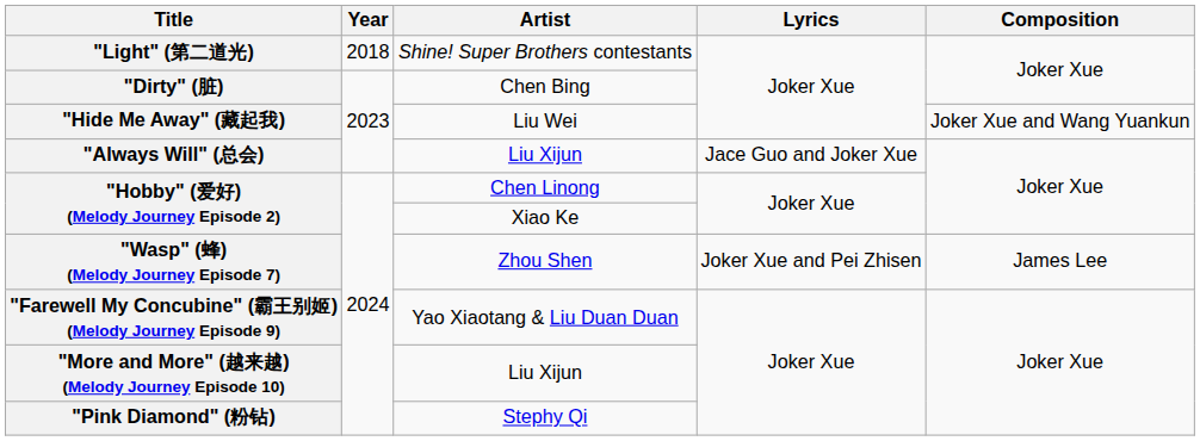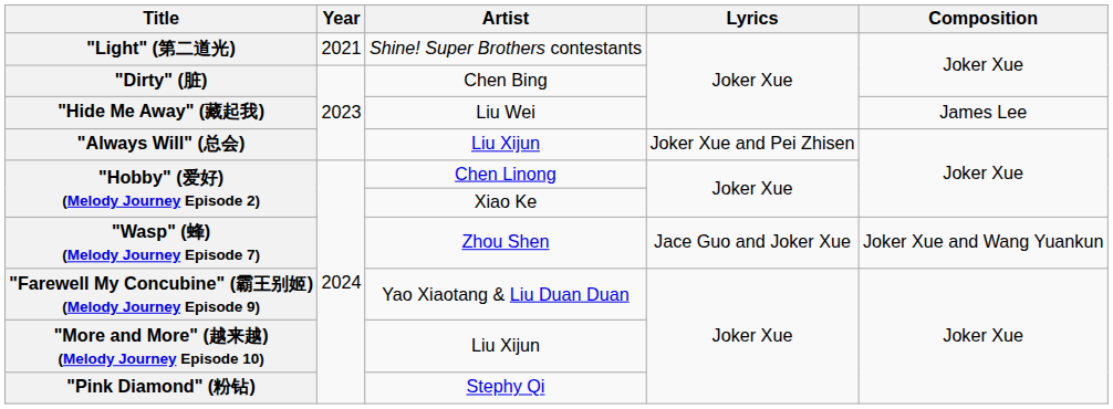 <table class="wikitable plainrowheaders" style="text-align:center;">
 <tr>
 <th scope="col">Title</th>
 <th scope="col">Year</th>
 <th scope="col">Artist</th>
 <th scope="col">Lyrics</th>
 <th scope="col">Composition</th>
 </tr>
 <tr>
 <th scope="row">"Light" (第二道光)</th>
-<td>2018</td>
+<td>2021</td>
 <td><em>Shine! Super Brothers</em> contestants</td>
 <td rowspan="3">Joker Xue</td>
 <td rowspan="2">Joker Xue</td>
 </tr>
 <tr>
 <th scope="row">"Dirty" (脏)</th>
 <td rowspan="3">2023</td>
 <td>Chen Bing</td>
 </tr>
 <tr>
 <th scope="row">"Hide Me Away" (藏起我)</th>
 <td>Liu Wei</td>
-<td>Joker Xue and Wang Yuankun</td>
+<td>James Lee</td>
 </tr>
 <tr>
 <th scope="row">"Always Will" (总会)</th>
 <td><a href='#'>Liu Xijun</a></td>
-<td>Jace Guo and Joker Xue</td>
+<td>Joker Xue and Pei Zhisen</td>
 <td rowspan="3">Joker Xue</td>
 </tr>
 <tr>
 <th scope="row" rowspan="2">"Hobby" (爱好)<br><small>(<a href='#'>Melody Journey</a> Episode 2)</small></th>
 <td rowspan="6">2024</td>
 <td><a href='#'>Chen Linong</a></td>
 <td rowspan="2">Joker Xue</td>
 </tr>
 <tr>
 <td>Xiao Ke</td>
 </tr>
 <tr>
 <th scope="row">"Wasp" (蜂)<br><small>(<a href='#'>Melody Journey</a> Episode 7)</small></th>
 <td><a href='#'>Zhou Shen</a></td>
-<td>Joker Xue and Pei Zhisen</td>
-<td>James Lee</td>
+<td>Jace Guo and Joker Xue</td>
+<td>Joker Xue and Wang Yuankun</td>
 </tr>
 <tr>
 <th scope="row">"Farewell My Concubine" (霸王别姬)<br><small>(<a href='#'>Melody Journey</a> Episode 9)</small></th>
 <td>Yao Xiaotang & <a href='#'>Liu Duan Duan</a></td>
 <td rowspan="3">Joker Xue</td>
 <td rowspan="3">Joker Xue</td>
 </tr>
 <tr>
 <th scope="row">"More and More" (越来越)<br><small>(<a href='#'>Melody Journey</a> Episode 10)</small></th>
 <td>Liu Xijun</td>
 </tr>
 <tr>
 <th scope="row">"Pink Diamond" (粉钻)</th>
 <td><a href='#'>Stephy Qi</a></td>
 </tr>
 </table>
